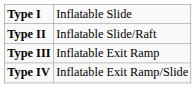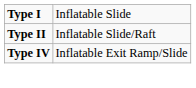 <table class="wikitable">
 <tr>
 <td><strong>Type I</strong></td>
 <td>Inflatable Slide</td>
 </tr>
 <tr>
 <td><strong>Type II</strong></td>
 <td>Inflatable Slide/Raft</td>
 </tr>
 <tr>
-<td><strong>Type III</strong></td>
-<td>Inflatable Exit Ramp</td>
-</tr>
-<tr>
 <td><strong>Type IV</strong></td>
 <td>Inflatable Exit Ramp/Slide</td>
 </tr>
 </table>
